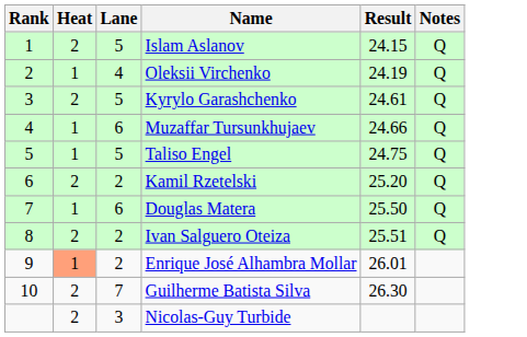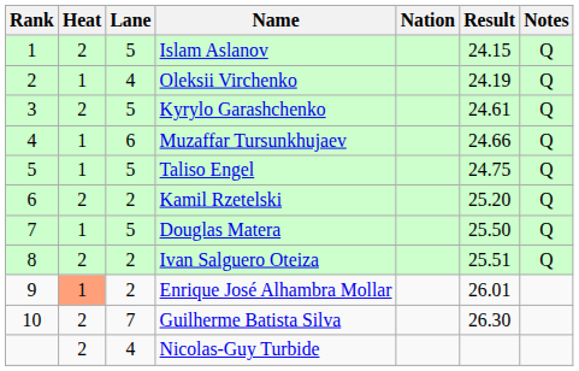 <table class="wikitable sortable" style="text-align:center">
 <tr>
 <th>Rank</th>
 <th>Heat</th>
 <th>Lane</th>
 <th>Name</th>
+<th>Nation</th>
 <th>Result</th>
 <th>Notes</th>
 </tr>
 <tr bgcolor=ccffcc>
 <td>1</td>
 <td>2</td>
 <td>5</td>
 <td align=left><a href='#'>Islam Aslanov</a></td>
+<td align=left></td>
 <td>24.15</td>
 <td>Q</td>
 </tr>
 <tr bgcolor=ccffcc>
 <td>2</td>
 <td>1</td>
 <td>4</td>
 <td align=left><a href='#'>Oleksii Virchenko</a></td>
+<td align=left></td>
 <td>24.19</td>
 <td>Q</td>
 </tr>
 <tr bgcolor=ccffcc>
 <td>3</td>
 <td>2</td>
 <td>5</td>
 <td align=left><a href='#'>Kyrylo Garashchenko</a></td>
+<td align=left></td>
 <td>24.61</td>
 <td>Q</td>
 </tr>
 <tr bgcolor=ccffcc>
 <td>4</td>
 <td>1</td>
 <td>6</td>
 <td align=left><a href='#'>Muzaffar Tursunkhujaev</a></td>
+<td align=left></td>
 <td>24.66</td>
 <td>Q</td>
 </tr>
 <tr bgcolor=ccffcc>
 <td>5</td>
 <td>1</td>
 <td>5</td>
 <td align=left><a href='#'>Taliso Engel</a></td>
+<td align=left></td>
 <td>24.75</td>
 <td>Q</td>
 </tr>
 <tr bgcolor=ccffcc>
 <td>6</td>
 <td>2</td>
 <td>2</td>
 <td align=left><a href='#'>Kamil Rzetelski</a></td>
+<td align=left></td>
 <td>25.20</td>
 <td>Q</td>
 </tr>
 <tr bgcolor=ccffcc>
 <td>7</td>
 <td>1</td>
-<td>6</td>
+<td>5</td>
 <td align=left><a href='#'>Douglas Matera</a></td>
+<td align=left></td>
 <td>25.50</td>
 <td>Q</td>
 </tr>
 <tr bgcolor=ccffcc>
 <td>8</td>
 <td>2</td>
 <td>2</td>
 <td align=left><a href='#'>Ivan Salguero Oteiza</a></td>
+<td align=left></td>
 <td>25.51</td>
 <td>Q</td>
 </tr>
 <tr>
 <td>9</td>
 <td style="background: lightsalmon;">1</td>
 <td>2</td>
 <td align=left><a href='#'>Enrique José Alhambra Mollar</a></td>
+<td align=left></td>
 <td>26.01</td>
 <td></td>
 </tr>
 <tr>
 <td>10</td>
 <td>2</td>
 <td>7</td>
 <td align=left><a href='#'>Guilherme Batista Silva</a></td>
+<td align=left></td>
 <td>26.30</td>
 <td></td>
 </tr>
 <tr>
 <td></td>
 <td>2</td>
-<td>3</td>
+<td>4</td>
 <td align=left><a href='#'>Nicolas-Guy Turbide</a></td>
+<td align=left></td>
 <td data-sort-value=9:99.99></td>
 <td></td>
 </tr>
 </table>
